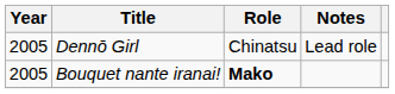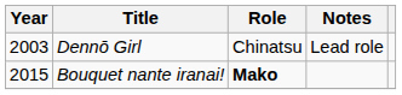 <table class="wikitable">
 <tr>
 <th>Year</th>
 <th>Title</th>
 <th>Role</th>
 <th>Notes</th>
 <th></th>
 </tr>
 <tr>
-<td rowspan="1">2005</td>
+<td rowspan="1">2003</td>
 <td><em>Dennō Girl</em></td>
 <td>Chinatsu</td>
 <td>Lead role</td>
 <td></td>
 </tr>
 <tr>
-<td>2005</td>
+<td>2015</td>
 <td><em>Bouquet nante iranai!</em></td>
 <td><strong>Mako</strong></td>
 <td></td>
 <td></td>
 </tr>
 <tr>
 </tr>
 </table>
